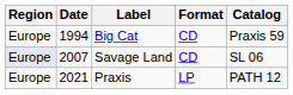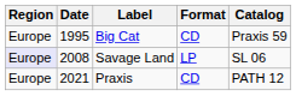 <table class="wikitable">
 <tr>
 <th>Region</th>
 <th>Date</th>
 <th>Label</th>
 <th>Format</th>
 <th>Catalog</th>
 </tr>
 <tr>
 <td>Europe</td>
-<td>1994</td>
+<td>1995</td>
 <td><a href='#'>Big Cat</a></td>
 <td><a href='#'>CD</a></td>
 <td>Praxis 59</td>
 </tr>
 <tr>
 <td style="background: lavender;">Europe</td>
-<td>2007</td>
+<td>2008</td>
 <td>Savage Land</td>
-<td><a href='#'>CD</a></td>
+<td><a href='#'>LP</a></td>
 <td>SL 06</td>
 </tr>
 <tr>
 <td>Europe</td>
 <td>2021</td>
 <td>Praxis</td>
-<td><a href='#'>LP</a></td>
+<td><a href='#'>CD</a></td>
 <td>PATH 12</td>
 </tr>
 </table>
